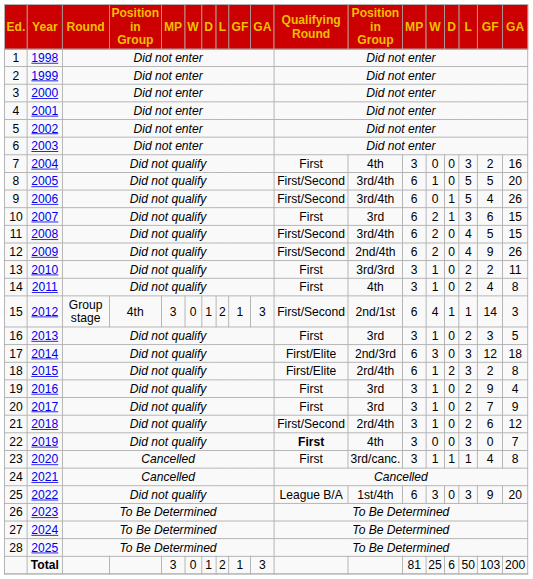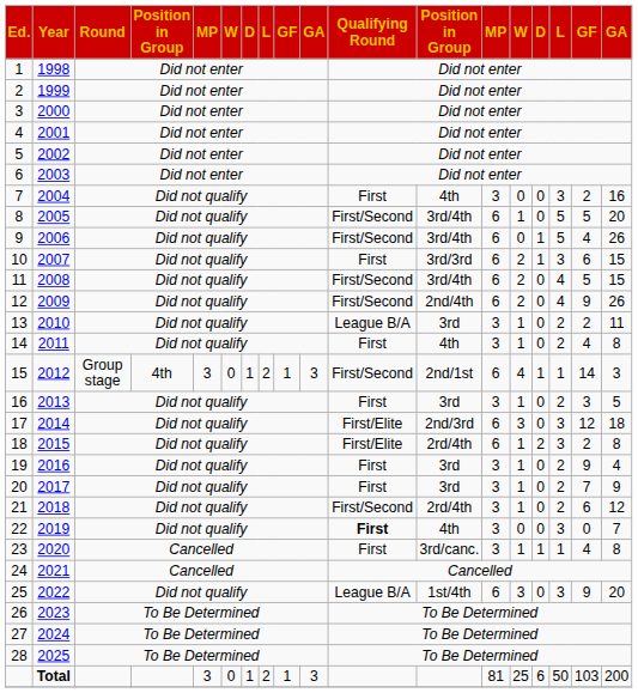 <table align=border border=1 cellpadding="2" cellspacing="0" style="background: #f9f9f9; border: 1px #aaa solid; border-collapse: collapse; font-size: 90%; text-align: center;">
 <tr align=center bgcolor=#CC0000 style="color:#f1bf00;">
 <th width="16">Ed.</th>
 <th width="75">Year</th>
 <th width="116">Round</th>
 <th width="66">Position in Group</th>
 <th width="34">MP</th>
 <th width="34">W</th>
 <th width="34">D</th>
 <th width="34">L</th>
 <th width="34">GF</th>
 <th width="34">GA</th>
 <th width="116">Qualifying Round</th>
 <th width="66">Position in Group</th>
 <th width="34">MP</th>
 <th width="34">W</th>
 <th width="34">D</th>
 <th width="34">L</th>
 <th width="34">GF</th>
 <th width="34">GA</th>
 </tr>
 <tr>
 <td>1</td>
 <td><a href='#'>1998</a></td>
 <td rowspan=1 colspan=8><em>Did not enter</em></td>
 <td rowspan=1 colspan=8><em>Did not enter</em></td>
 </tr>
 <tr>
 <td>2</td>
 <td> <a href='#'>1999</a></td>
 <td rowspan=1 colspan=8><em>Did not enter</em></td>
 <td rowspan=1 colspan=8><em>Did not enter</em></td>
 </tr>
 <tr>
 <td>3</td>
 <td> <a href='#'>2000</a></td>
 <td rowspan=1 colspan=8><em>Did not enter</em></td>
 <td rowspan=1 colspan=8><em>Did not enter</em></td>
 </tr>
 <tr>
 <td>4</td>
 <td> <a href='#'>2001</a></td>
 <td rowspan=1 colspan=8><em>Did not enter</em></td>
 <td rowspan=1 colspan=8><em>Did not enter</em></td>
 </tr>
 <tr>
 <td>5</td>
 <td> <a href='#'>2002</a></td>
 <td rowspan=1 colspan=8><em>Did not enter</em></td>
 <td rowspan=1 colspan=8><em>Did not enter</em></td>
 </tr>
 <tr>
 <td>6</td>
 <td> <a href='#'>2003</a></td>
 <td rowspan=1 colspan=8><em>Did not enter</em></td>
 <td rowspan=1 colspan=8><em>Did not enter</em></td>
 </tr>
 <tr>
 <td>7</td>
 <td> <a href='#'>2004</a></td>
 <td rowspan=1 colspan=8><em>Did not qualify</em></td>
 <td>First</td>
 <td>4th</td>
 <td>3</td>
 <td>0</td>
 <td>0</td>
 <td>3</td>
 <td>2</td>
 <td>16</td>
 </tr>
 <tr>
 <td>8</td>
 <td> <a href='#'>2005</a></td>
 <td rowspan=1 colspan=8><em>Did not qualify</em></td>
 <td>First/Second</td>
 <td>3rd/4th</td>
 <td>6</td>
 <td>1</td>
 <td>0</td>
 <td>5</td>
 <td>5</td>
 <td>20</td>
 </tr>
 <tr>
 <td>9</td>
 <td> <a href='#'>2006</a></td>
 <td rowspan=1 colspan=8><em>Did not qualify</em></td>
 <td>First/Second</td>
 <td>3rd/4th</td>
 <td>6</td>
 <td>0</td>
 <td>1</td>
 <td>5</td>
 <td>4</td>
 <td>26</td>
 </tr>
 <tr>
 <td>10</td>
 <td> <a href='#'>2007</a></td>
 <td rowspan=1 colspan=8><em>Did not qualify</em></td>
 <td>First</td>
-<td>3rd</td>
+<td>3rd/3rd</td>
 <td>6</td>
 <td>2</td>
 <td>1</td>
 <td>3</td>
 <td>6</td>
 <td>15</td>
 </tr>
 <tr>
 <td>11</td>
 <td> <a href='#'>2008</a></td>
 <td rowspan=1 colspan=8><em>Did not qualify</em></td>
 <td>First/Second</td>
 <td>3rd/4th</td>
 <td>6</td>
 <td>2</td>
 <td>0</td>
 <td>4</td>
 <td>5</td>
 <td>15</td>
 </tr>
 <tr>
 <td>12</td>
 <td> <a href='#'>2009</a></td>
 <td rowspan=1 colspan=8><em>Did not qualify</em></td>
 <td>First/Second</td>
 <td>2nd/4th</td>
 <td>6</td>
 <td>2</td>
 <td>0</td>
 <td>4</td>
 <td>9</td>
 <td>26</td>
 </tr>
 <tr>
 <td>13</td>
 <td> <a href='#'>2010</a></td>
 <td rowspan=1 colspan=8><em>Did not qualify</em></td>
-<td>First</td>
-<td>3rd/3rd</td>
+<td>League B/A</td>
+<td>3rd</td>
 <td>3</td>
 <td>1</td>
 <td>0</td>
 <td>2</td>
 <td>2</td>
 <td>11</td>
 </tr>
 <tr>
 <td>14</td>
 <td> <a href='#'>2011</a></td>
 <td rowspan=1 colspan=8><em>Did not qualify</em></td>
 <td>First</td>
 <td>4th</td>
 <td>3</td>
 <td>1</td>
 <td>0</td>
 <td>2</td>
 <td>4</td>
 <td>8</td>
 </tr>
 <tr>
 <td>15</td>
 <td> <a href='#'>2012</a></td>
 <td>Group stage</td>
 <td>4th</td>
 <td>3</td>
 <td>0</td>
 <td>1</td>
 <td>2</td>
 <td>1</td>
 <td>3</td>
 <td>First/Second</td>
 <td>2nd/1st</td>
 <td>6</td>
 <td>4</td>
 <td>1</td>
 <td>1</td>
 <td>14</td>
 <td>3</td>
 </tr>
 <tr>
 <td>16</td>
 <td> <a href='#'>2013</a></td>
 <td rowspan=1 colspan=8><em>Did not qualify</em></td>
 <td>First</td>
 <td>3rd</td>
 <td>3</td>
 <td>1</td>
 <td>0</td>
 <td>2</td>
 <td>3</td>
 <td>5</td>
 </tr>
 <tr>
 <td>17</td>
 <td> <a href='#'>2014</a></td>
 <td rowspan=1 colspan=8><em>Did not qualify</em></td>
 <td>First/Elite</td>
 <td>2nd/3rd</td>
 <td>6</td>
 <td>3</td>
 <td>0</td>
 <td>3</td>
 <td>12</td>
 <td>18</td>
 </tr>
 <tr>
 <td>18</td>
 <td> <a href='#'>2015</a></td>
 <td rowspan=1 colspan=8><em>Did not qualify</em></td>
 <td>First/Elite</td>
 <td>2rd/4th</td>
 <td>6</td>
 <td>1</td>
 <td>2</td>
 <td>3</td>
 <td>2</td>
 <td>8</td>
 </tr>
 <tr>
 <td>19</td>
 <td> <a href='#'>2016</a></td>
 <td rowspan=1 colspan=8><em>Did not qualify</em></td>
 <td>First</td>
 <td>3rd</td>
 <td>3</td>
 <td>1</td>
 <td>0</td>
 <td>2</td>
 <td>9</td>
 <td>4</td>
 </tr>
 <tr>
 <td>20</td>
 <td> <a href='#'>2017</a></td>
 <td rowspan=1 colspan=8><em>Did not qualify</em></td>
 <td>First</td>
 <td>3rd</td>
 <td>3</td>
 <td>1</td>
 <td>0</td>
 <td>2</td>
 <td>7</td>
 <td>9</td>
 </tr>
 <tr>
 <td>21</td>
 <td> <a href='#'>2018</a></td>
 <td rowspan=1 colspan=8><em>Did not qualify</em></td>
 <td>First/Second</td>
 <td>2rd/4th</td>
 <td>3</td>
 <td>1</td>
 <td>0</td>
 <td>2</td>
 <td>6</td>
 <td>12</td>
 </tr>
 <tr>
 <td>22</td>
 <td> <a href='#'>2019</a></td>
 <td rowspan=1 colspan=8><em>Did not qualify</em></td>
 <td><strong>First</strong></td>
 <td>4th</td>
 <td>3</td>
 <td>0</td>
 <td>0</td>
 <td>3</td>
 <td>0</td>
 <td>7</td>
 </tr>
 <tr>
 <td>23</td>
 <td> <a href='#'>2020</a></td>
 <td rowspan=1 colspan=8><em>Cancelled</em></td>
 <td>First</td>
 <td>3rd/canc.</td>
 <td>3</td>
 <td>1</td>
 <td>1</td>
 <td>1</td>
 <td>4</td>
 <td>8</td>
 </tr>
 <tr>
 <td>24</td>
 <td> <a href='#'>2021</a></td>
 <td rowspan=1 colspan=8><em>Cancelled</em></td>
 <td rowspan=1 colspan=8><em>Cancelled</em></td>
 </tr>
 <tr>
 <td>25</td>
 <td> <a href='#'>2022</a></td>
 <td rowspan=1 colspan=8><em>Did not qualify</em></td>
 <td>League B/A</td>
 <td>1st/4th</td>
 <td>6</td>
 <td>3</td>
 <td>0</td>
 <td>3</td>
 <td>9</td>
 <td>20</td>
 </tr>
 <tr>
 <td>26</td>
 <td> <a href='#'>2023</a></td>
 <td rowspan=1 colspan=8><em>To Be Determined</em></td>
 <td rowspan=1 colspan=8><em>To Be Determined</em></td>
 </tr>
 <tr>
 <td>27</td>
 <td> <a href='#'>2024</a></td>
 <td rowspan=1 colspan=8><em>To Be Determined</em></td>
 <td rowspan=1 colspan=8><em>To Be Determined</em></td>
 </tr>
 <tr>
 <td>28</td>
 <td> <a href='#'>2025</a></td>
 <td rowspan=1 colspan=8><em>To Be Determined</em></td>
 <td rowspan=1 colspan=8><em>To Be Determined</em></td>
 </tr>
 <tr>
 <td></td>
 <td><strong>Total</strong></td>
 <td></td>
 <td></td>
 <td>3</td>
 <td>0</td>
 <td>1</td>
 <td>2</td>
 <td>1</td>
 <td>3</td>
 <td></td>
 <td></td>
 <td>81</td>
 <td>25</td>
 <td>6</td>
 <td>50</td>
 <td>103</td>
 <td>200</td>
 </tr>
 <tr>
 </tr>
 </table>
